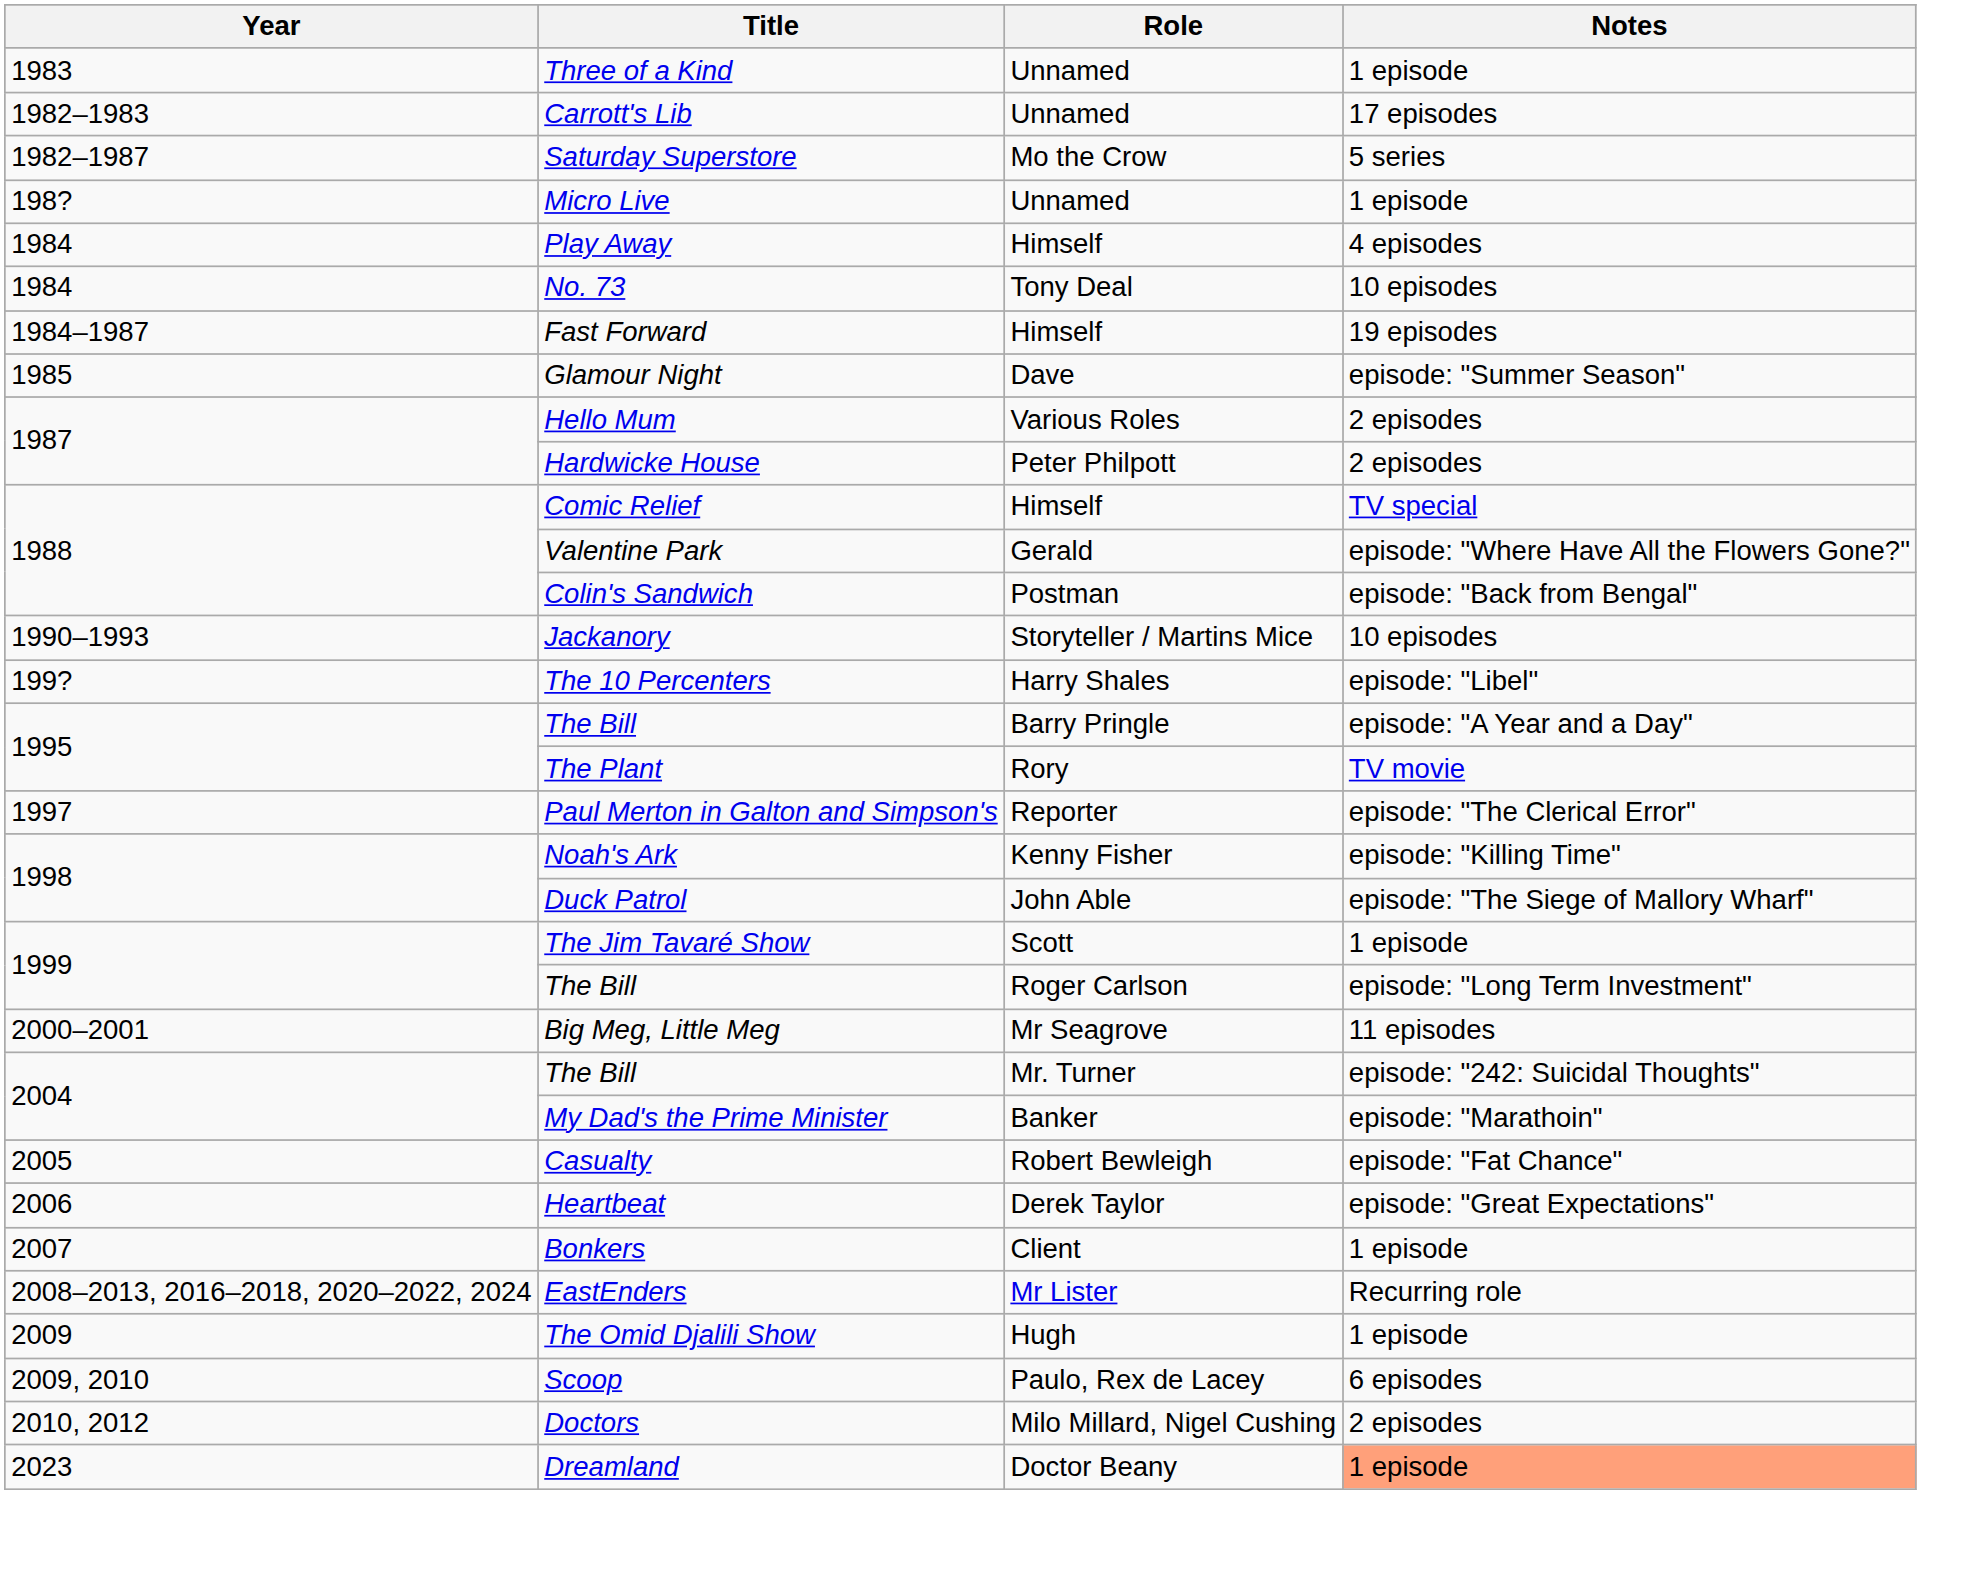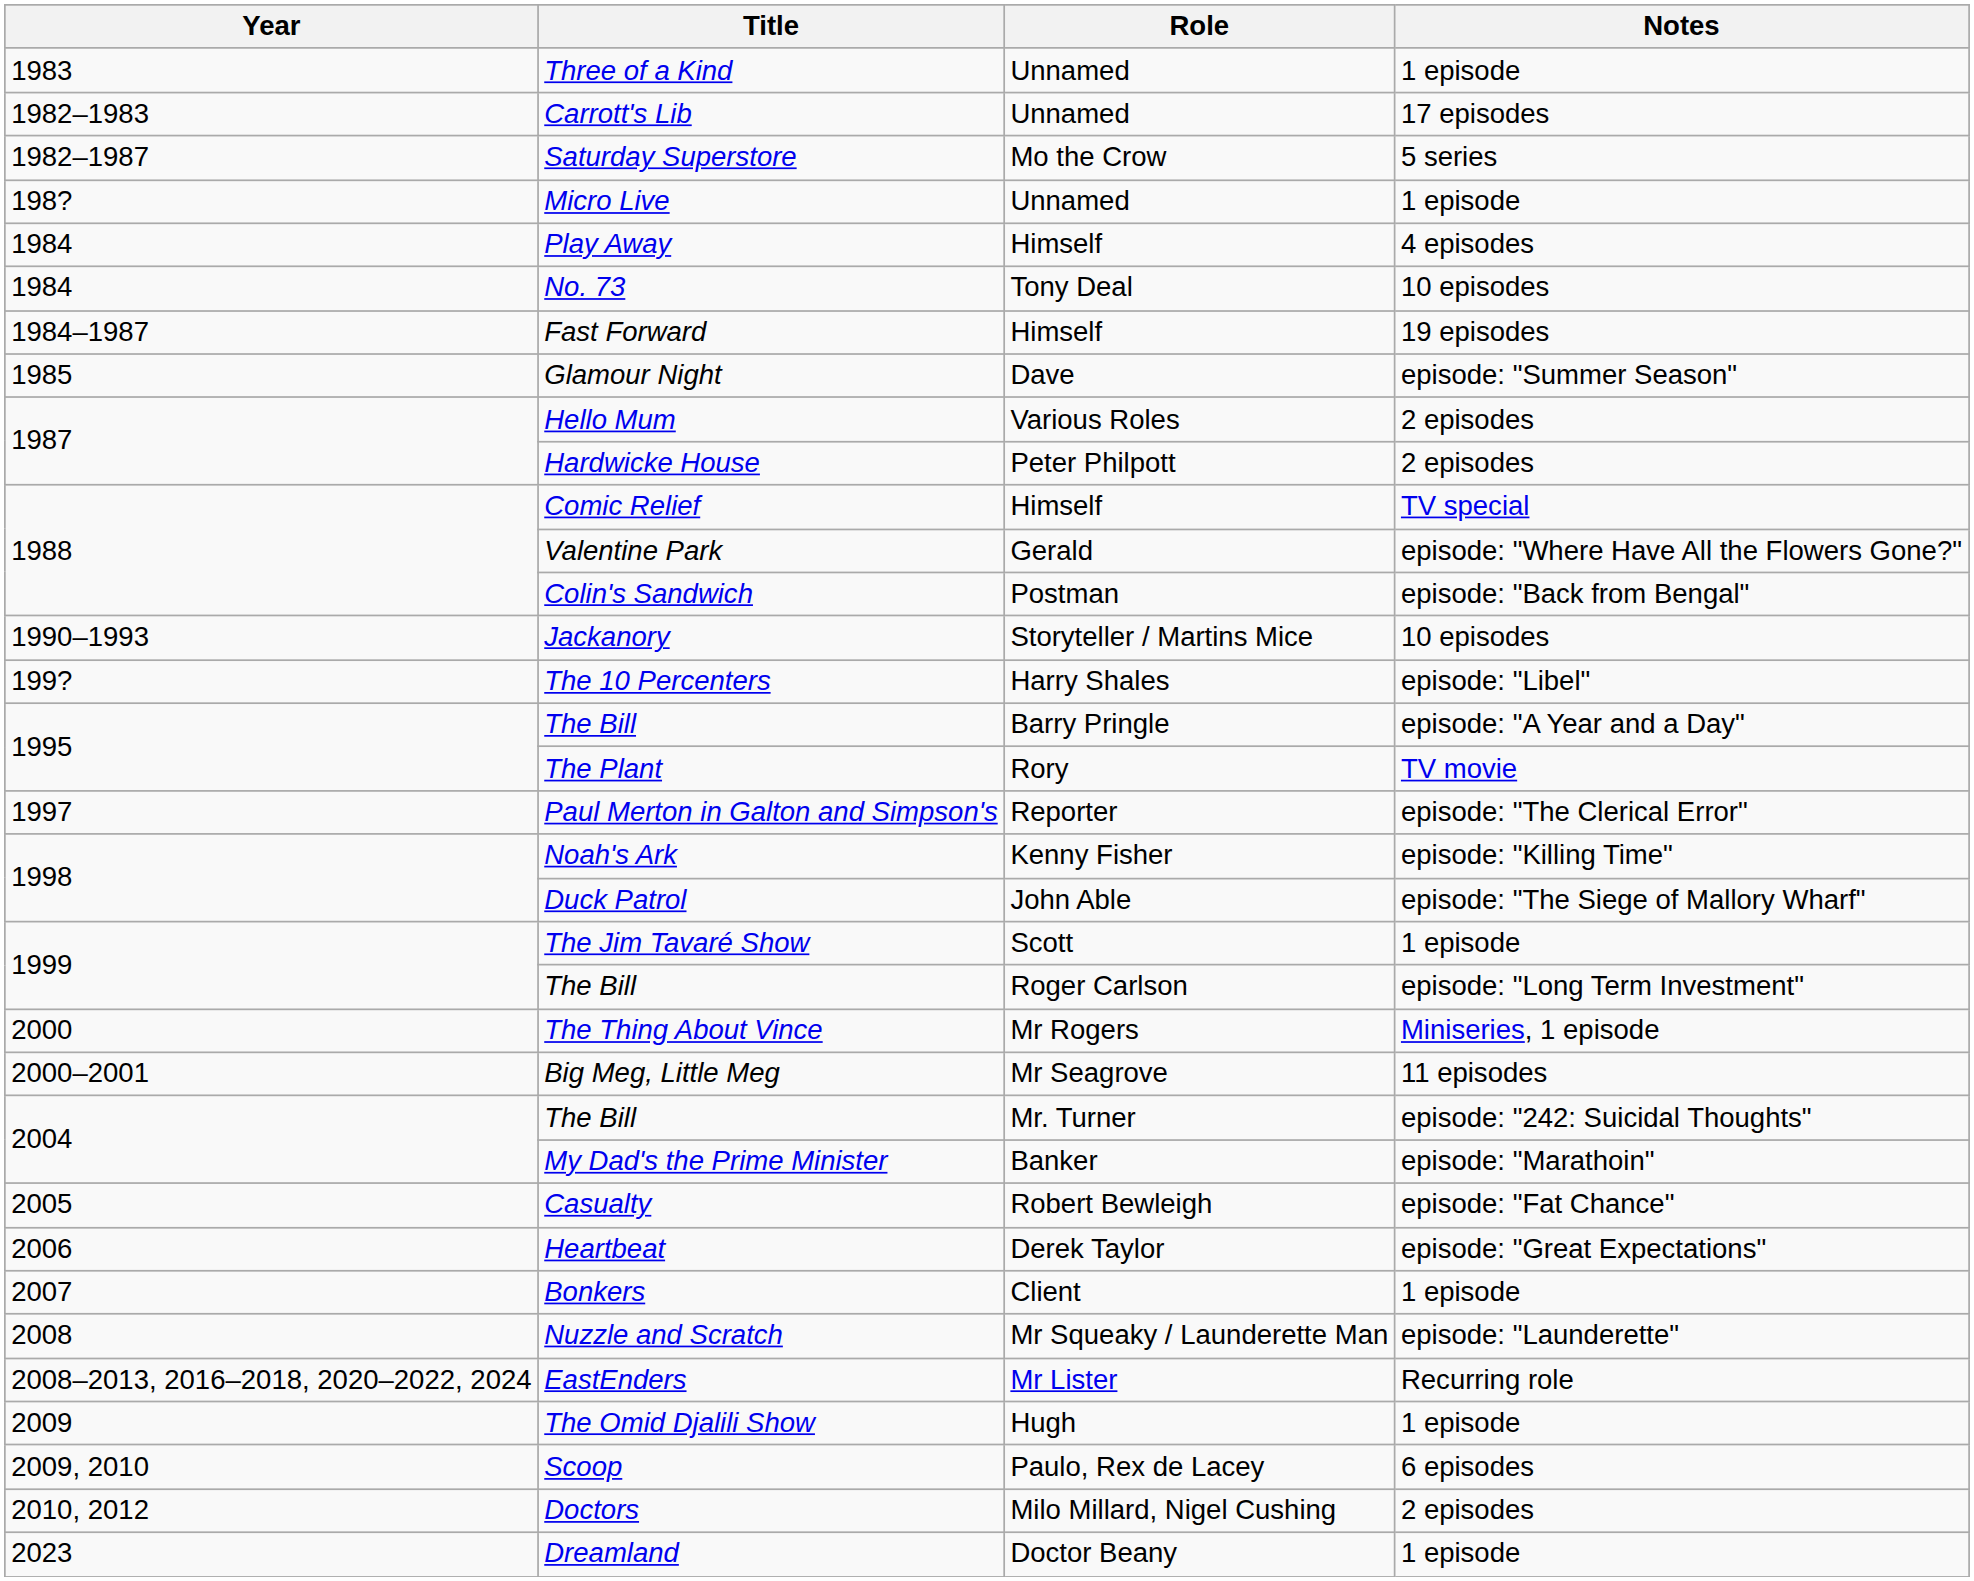 <table class="wikitable sortable">
 <tr>
 <th>Year</th>
 <th>Title</th>
 <th>Role</th>
 <th>Notes</th>
 </tr>
 <tr>
 <td>1983</td>
 <td><em><a href='#'>Three of a Kind</a></em></td>
 <td>Unnamed</td>
 <td>1 episode</td>
 </tr>
 <tr>
 <td>1982–1983</td>
 <td><em><a href='#'>Carrott's Lib</a></em></td>
 <td>Unnamed</td>
 <td>17 episodes</td>
 </tr>
 <tr>
 <td>1982–1987</td>
 <td><em><a href='#'>Saturday Superstore</a></em></td>
 <td>Mo the Crow</td>
 <td>5 series</td>
 </tr>
 <tr>
 <td>198?</td>
 <td><em><a href='#'>Micro Live</a></em></td>
 <td>Unnamed</td>
 <td>1 episode</td>
 </tr>
 <tr>
 <td>1984</td>
 <td><em><a href='#'>Play Away</a></em></td>
 <td>Himself</td>
 <td>4 episodes</td>
 </tr>
 <tr>
 <td>1984</td>
 <td><em><a href='#'>No. 73</a></em></td>
 <td>Tony Deal</td>
 <td>10 episodes</td>
 </tr>
 <tr>
 <td>1984–1987</td>
 <td><em>Fast Forward</em></td>
 <td>Himself</td>
 <td>19 episodes</td>
 </tr>
 <tr>
 <td>1985</td>
 <td><em>Glamour Night</em></td>
 <td>Dave</td>
 <td>episode: "Summer Season"</td>
 </tr>
 <tr>
 <td rowspan="2">1987</td>
 <td><em><a href='#'>Hello Mum</a></em></td>
 <td>Various Roles</td>
 <td>2 episodes</td>
 </tr>
 <tr>
 <td><em><a href='#'>Hardwicke House</a></em></td>
 <td>Peter Philpott</td>
 <td>2 episodes</td>
 </tr>
 <tr>
 <td rowspan="3">1988</td>
 <td><em><a href='#'>Comic Relief</a></em></td>
 <td>Himself</td>
 <td><a href='#'>TV special</a></td>
 </tr>
 <tr>
 <td><em>Valentine Park</em></td>
 <td>Gerald</td>
 <td>episode: "Where Have All the Flowers Gone?"</td>
 </tr>
 <tr>
 <td><em><a href='#'>Colin's Sandwich</a></em></td>
 <td>Postman</td>
 <td>episode: "Back from Bengal"</td>
 </tr>
 <tr>
 <td>1990–1993</td>
 <td><em><a href='#'>Jackanory</a></em></td>
 <td>Storyteller / Martins Mice</td>
 <td>10 episodes</td>
 </tr>
 <tr>
 <td>199?</td>
 <td><em><a href='#'>The 10 Percenters</a></em></td>
 <td>Harry Shales</td>
 <td>episode: "Libel"</td>
 </tr>
 <tr>
 <td rowspan="2">1995</td>
 <td><em><a href='#'>The Bill</a></em></td>
 <td>Barry Pringle</td>
 <td>episode: "A Year and a Day"</td>
 </tr>
 <tr>
 <td><em><a href='#'>The Plant</a></em></td>
 <td>Rory</td>
 <td><a href='#'>TV movie</a></td>
 </tr>
 <tr>
 <td>1997</td>
 <td><em><a href='#'>Paul Merton in Galton and Simpson's</a></em></td>
 <td>Reporter</td>
 <td>episode: "The Clerical Error"</td>
 </tr>
 <tr>
 <td rowspan="2">1998</td>
 <td><em><a href='#'>Noah's Ark</a></em></td>
 <td>Kenny Fisher</td>
 <td>episode: "Killing Time"</td>
 </tr>
 <tr>
 <td><em><a href='#'>Duck Patrol</a></em></td>
 <td>John Able</td>
 <td>episode: "The Siege of Mallory Wharf"</td>
 </tr>
 <tr>
 <td rowspan="2">1999</td>
 <td><em><a href='#'>The Jim Tavaré Show</a></em></td>
 <td>Scott</td>
 <td>1 episode</td>
 </tr>
 <tr>
 <td><em>The Bill</em></td>
 <td>Roger Carlson</td>
 <td>episode: "Long Term Investment"</td>
 </tr>
 <tr>
+<td>2000</td>
+<td><em><a href='#'>The Thing About Vince</a></em></td>
+<td>Mr Rogers</td>
+<td><a href='#'>Miniseries</a>, 1 episode</td>
+</tr>
+<tr>
 <td>2000–2001</td>
 <td><em>Big Meg, Little Meg</em></td>
 <td>Mr Seagrove</td>
 <td>11 episodes</td>
 </tr>
 <tr>
 <td rowspan="2">2004</td>
 <td><em>The Bill</em></td>
 <td>Mr. Turner</td>
 <td>episode: "242: Suicidal Thoughts"</td>
 </tr>
 <tr>
 <td><em><a href='#'>My Dad's the Prime Minister</a></em></td>
 <td>Banker</td>
 <td>episode: "Marathoin"</td>
 </tr>
 <tr>
 <td>2005</td>
 <td><em><a href='#'>Casualty</a></em></td>
 <td>Robert Bewleigh</td>
 <td>episode: "Fat Chance"</td>
 </tr>
 <tr>
 <td>2006</td>
 <td><em><a href='#'>Heartbeat</a></em></td>
 <td>Derek Taylor</td>
 <td>episode: "Great Expectations"</td>
 </tr>
 <tr>
 <td>2007</td>
 <td><em><a href='#'>Bonkers</a></em></td>
 <td>Client</td>
 <td>1 episode</td>
 </tr>
 <tr>
+<td>2008</td>
+<td><em><a href='#'>Nuzzle and Scratch</a></em></td>
+<td>Mr Squeaky / Launderette Man</td>
+<td>episode: "Launderette"</td>
+</tr>
+<tr>
 <td>2008–2013, 2016–2018, 2020–2022, 2024</td>
 <td><em><a href='#'>EastEnders</a></em></td>
 <td><a href='#'>Mr Lister</a></td>
 <td>Recurring role</td>
 </tr>
 <tr>
 <td>2009</td>
 <td><em><a href='#'>The Omid Djalili Show</a></em></td>
 <td>Hugh</td>
 <td>1 episode</td>
 </tr>
 <tr>
 <td>2009, 2010</td>
 <td><em><a href='#'>Scoop</a></em></td>
 <td>Paulo, Rex de Lacey</td>
 <td>6 episodes</td>
 </tr>
 <tr>
 <td>2010, 2012</td>
 <td><em><a href='#'>Doctors</a></em></td>
 <td>Milo Millard, Nigel Cushing</td>
 <td>2 episodes</td>
 </tr>
 <tr>
 <td>2023</td>
 <td><em><a href='#'>Dreamland</a></em></td>
 <td>Doctor Beany</td>
-<td style="background: lightsalmon;">1 episode</td>
+<td>1 episode</td>
 </tr>
 </table>
